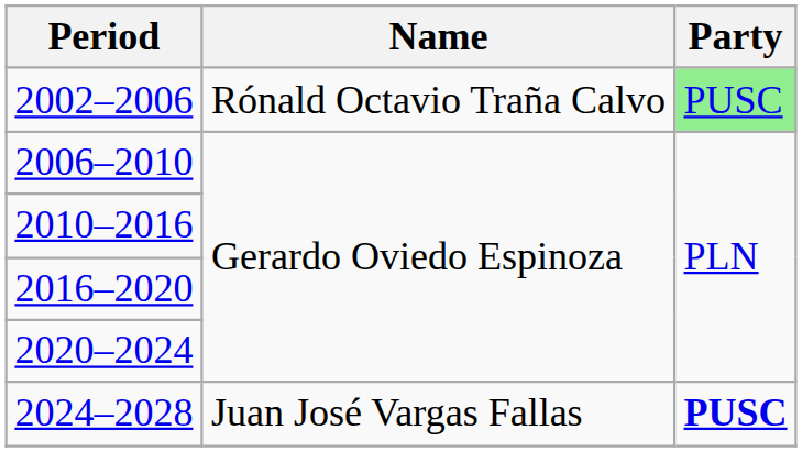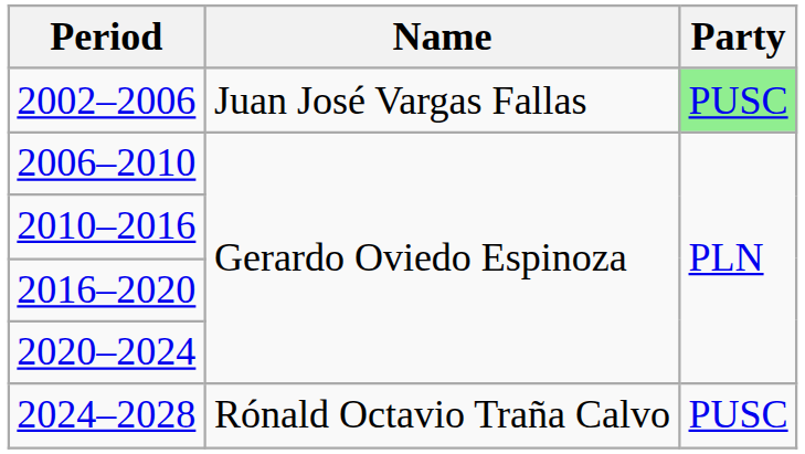 <table class="wikitable" style="margin:auto">
 <tr>
 <th>Period</th>
 <th>Name</th>
 <th>Party</th>
 </tr>
 <tr>
 <td><a href='#'>2002–2006</a></td>
-<td>Rónald Octavio Traña Calvo</td>
+<td>Juan José Vargas Fallas</td>
 <td style="background: lightgreen;"> <a href='#'>PUSC</a></td>
 </tr>
 <tr>
 <td><a href='#'>2006–2010</a></td>
 <td rowspan="4">Gerardo Oviedo Espinoza</td>
 <td rowspan="4"> <a href='#'>PLN</a></td>
 </tr>
 <tr>
 <td><a href='#'>2010–2016</a></td>
 </tr>
 <tr>
 <td><a href='#'>2016–2020</a></td>
 </tr>
 <tr>
 <td><a href='#'>2020–2024</a></td>
 </tr>
 <tr>
 <td><a href='#'>2024–2028</a></td>
-<td>Juan José Vargas Fallas</td>
-<td><strong> <a href='#'>PUSC</a></strong></td>
+<td>Rónald Octavio Traña Calvo</td>
+<td> <a href='#'>PUSC</a></td>
 </tr>
 </table>
